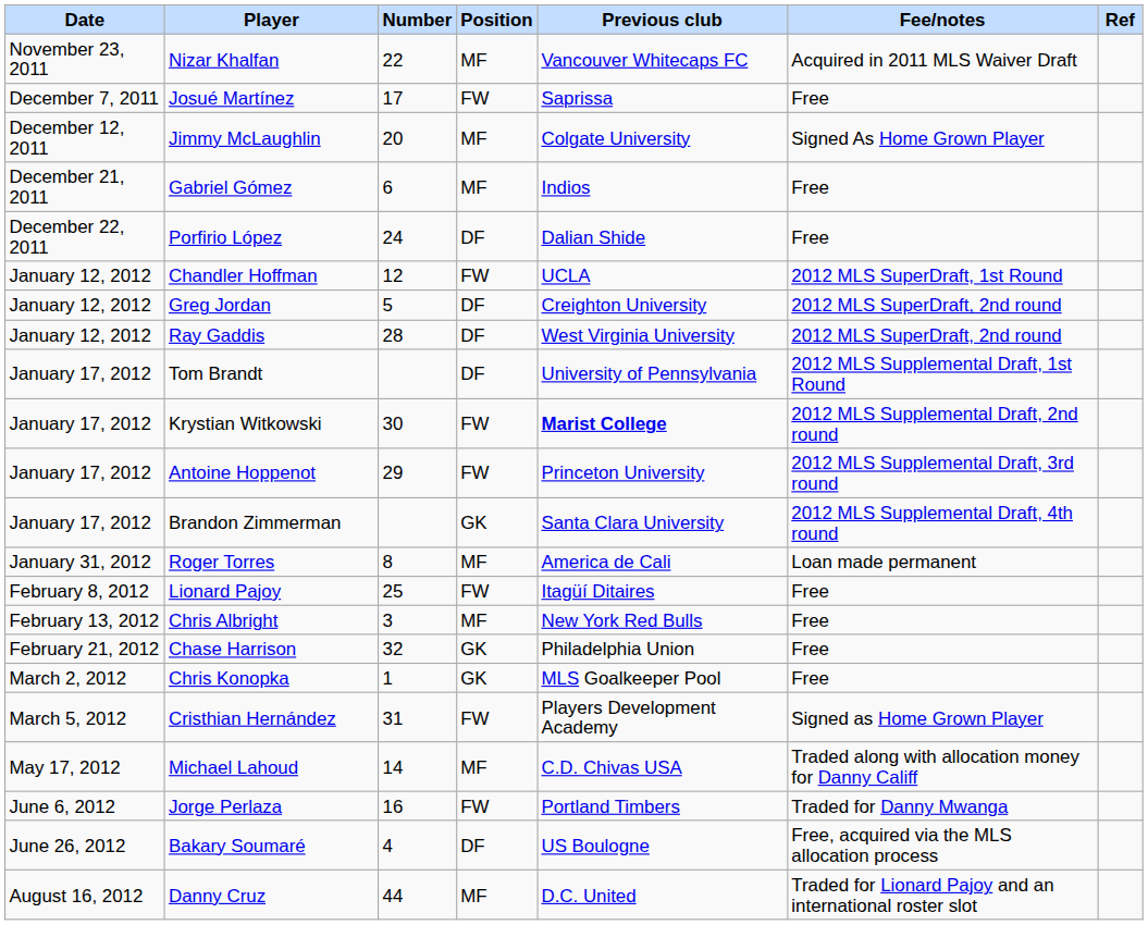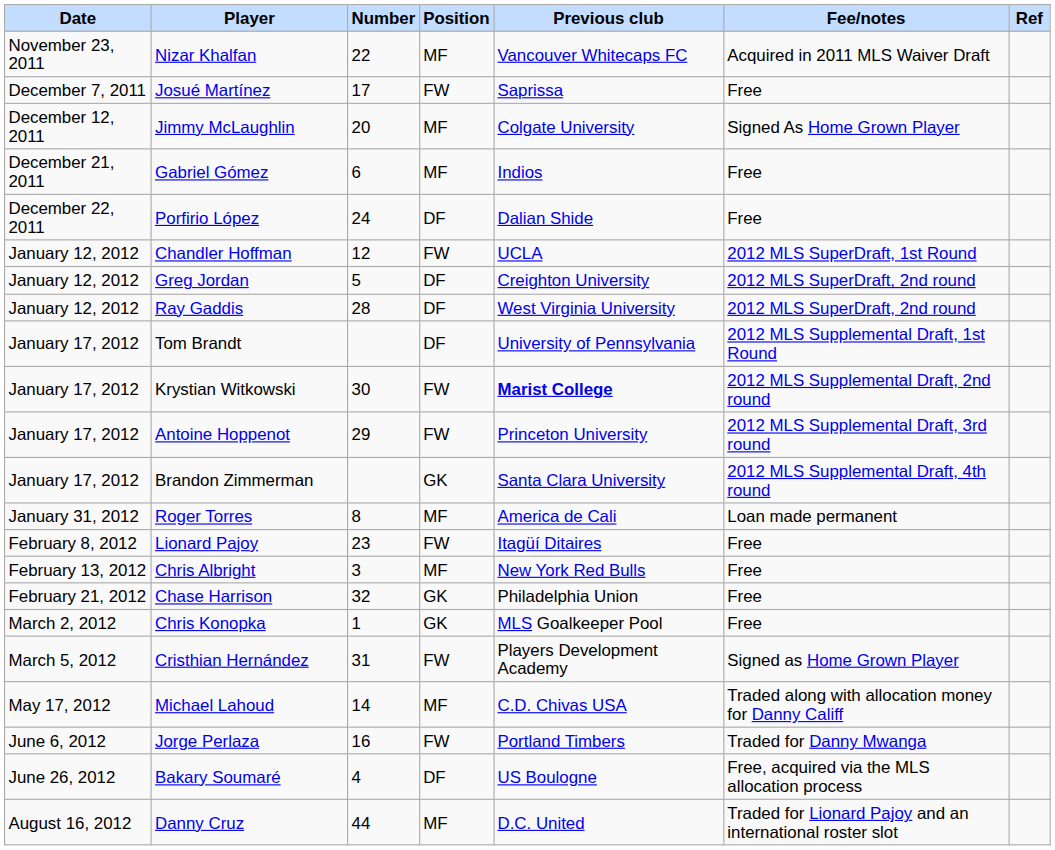 <table class="wikitable" style="text-align:left; font-size:95%;">
 <tr>
 <th style="background:#c2ddff; width:125px;">Date</th>
 <th style="background:#c2ddff; width:170px;">Player</th>
 <th style="background:#c2ddff; width:50px;">Number</th>
 <th style="background:#c2ddff; width:50px;">Position</th>
 <th style="background:#c2ddff; width:200px;">Previous club</th>
 <th style="background:#c2ddff; width:250px;">Fee/notes</th>
 <th style="background:#c2ddff; width:30px;">Ref</th>
 </tr>
 <tr>
 <td>November 23, 2011</td>
 <td> <a href='#'>Nizar Khalfan</a></td>
 <td>22</td>
 <td>MF</td>
 <td> <a href='#'>Vancouver Whitecaps FC</a></td>
 <td>Acquired in 2011 MLS Waiver Draft</td>
 <td></td>
 </tr>
 <tr>
 <td>December 7, 2011</td>
 <td> <a href='#'>Josué Martínez</a></td>
 <td>17</td>
 <td>FW</td>
 <td> <a href='#'>Saprissa</a></td>
 <td>Free</td>
 <td></td>
 </tr>
 <tr>
 <td>December 12, 2011</td>
 <td> <a href='#'>Jimmy McLaughlin</a></td>
 <td>20</td>
 <td>MF</td>
 <td> <a href='#'>Colgate University</a></td>
 <td>Signed As <a href='#'>Home Grown Player</a></td>
 <td></td>
 </tr>
 <tr>
 <td>December 21, 2011</td>
 <td> <a href='#'>Gabriel Gómez</a></td>
 <td>6</td>
 <td>MF</td>
 <td> <a href='#'>Indios</a></td>
 <td>Free</td>
 <td></td>
 </tr>
 <tr>
 <td>December 22, 2011</td>
 <td> <a href='#'>Porfirio López</a></td>
 <td>24</td>
 <td>DF</td>
 <td> <a href='#'>Dalian Shide</a></td>
 <td>Free</td>
 <td></td>
 </tr>
 <tr>
 <td>January 12, 2012</td>
 <td> <a href='#'>Chandler Hoffman</a></td>
 <td>12</td>
 <td>FW</td>
 <td> <a href='#'>UCLA</a></td>
 <td><a href='#'>2012 MLS SuperDraft, 1st Round</a></td>
 <td></td>
 </tr>
 <tr>
 <td>January 12, 2012</td>
 <td> <a href='#'>Greg Jordan</a></td>
 <td>5</td>
 <td>DF</td>
 <td> <a href='#'>Creighton University</a></td>
 <td><a href='#'>2012 MLS SuperDraft, 2nd round</a></td>
 <td></td>
 </tr>
 <tr>
 <td>January 12, 2012</td>
 <td> <a href='#'>Ray Gaddis</a></td>
 <td>28</td>
 <td>DF</td>
 <td> <a href='#'>West Virginia University</a></td>
 <td><a href='#'>2012 MLS SuperDraft, 2nd round</a></td>
 <td></td>
 </tr>
 <tr>
 <td>January 17, 2012</td>
 <td> Tom Brandt</td>
 <td></td>
 <td>DF</td>
 <td> <a href='#'>University of Pennsylvania</a></td>
 <td><a href='#'>2012 MLS Supplemental Draft, 1st Round</a></td>
 <td></td>
 </tr>
 <tr>
 <td>January 17, 2012</td>
 <td> Krystian Witkowski</td>
 <td>30</td>
 <td>FW</td>
 <td><strong> <a href='#'>Marist College</a></strong></td>
 <td><a href='#'>2012 MLS Supplemental Draft, 2nd round</a></td>
 <td></td>
 </tr>
 <tr>
 <td>January 17, 2012</td>
 <td> <a href='#'>Antoine Hoppenot</a></td>
 <td>29</td>
 <td>FW</td>
 <td> <a href='#'>Princeton University</a></td>
 <td><a href='#'>2012 MLS Supplemental Draft, 3rd round</a></td>
 <td></td>
 </tr>
 <tr>
 <td>January 17, 2012</td>
 <td> Brandon Zimmerman</td>
 <td></td>
 <td>GK</td>
 <td> <a href='#'>Santa Clara University</a></td>
 <td><a href='#'>2012 MLS Supplemental Draft, 4th round</a></td>
 <td></td>
 </tr>
 <tr>
 <td>January 31, 2012</td>
 <td> <a href='#'>Roger Torres</a></td>
 <td>8</td>
 <td>MF</td>
 <td> <a href='#'>America de Cali</a></td>
 <td>Loan made permanent</td>
 <td></td>
 </tr>
 <tr>
 <td>February 8, 2012</td>
 <td> <a href='#'>Lionard Pajoy</a></td>
-<td>25</td>
+<td>23</td>
 <td>FW</td>
 <td> <a href='#'>Itagüí Ditaires</a></td>
 <td>Free</td>
 <td></td>
 </tr>
 <tr>
 <td>February 13, 2012</td>
 <td> <a href='#'>Chris Albright</a></td>
 <td>3</td>
 <td>MF</td>
 <td> <a href='#'>New York Red Bulls</a></td>
 <td>Free</td>
 <td></td>
 </tr>
 <tr>
 <td>February 21, 2012</td>
 <td> <a href='#'>Chase Harrison</a></td>
 <td>32</td>
 <td>GK</td>
 <td> Philadelphia Union</td>
 <td>Free</td>
 <td></td>
 </tr>
 <tr>
 <td>March 2, 2012</td>
 <td> <a href='#'>Chris Konopka</a></td>
 <td>1</td>
 <td>GK</td>
 <td> <a href='#'>MLS</a> Goalkeeper Pool</td>
 <td>Free</td>
 <td></td>
 </tr>
 <tr>
 <td>March 5, 2012</td>
 <td> <a href='#'>Cristhian Hernández</a></td>
 <td>31</td>
 <td>FW</td>
 <td> Players Development Academy</td>
 <td>Signed as <a href='#'>Home Grown Player</a></td>
 <td></td>
 </tr>
 <tr>
 <td>May 17, 2012</td>
 <td> <a href='#'>Michael Lahoud</a></td>
 <td>14</td>
 <td>MF</td>
 <td> <a href='#'>C.D. Chivas USA</a></td>
 <td>Traded along with allocation money for <a href='#'>Danny Califf</a></td>
 <td></td>
 </tr>
 <tr>
 <td>June 6, 2012</td>
 <td> <a href='#'>Jorge Perlaza</a></td>
 <td>16</td>
 <td>FW</td>
 <td> <a href='#'>Portland Timbers</a></td>
 <td>Traded for <a href='#'>Danny Mwanga</a></td>
 <td></td>
 </tr>
 <tr>
 <td>June 26, 2012</td>
 <td> <a href='#'>Bakary Soumaré</a></td>
 <td>4</td>
 <td>DF</td>
 <td> <a href='#'>US Boulogne</a></td>
 <td>Free, acquired via the MLS allocation process</td>
 <td></td>
 </tr>
 <tr>
 <td>August 16, 2012</td>
 <td> <a href='#'>Danny Cruz</a></td>
 <td>44</td>
 <td>MF</td>
 <td> <a href='#'>D.C. United</a></td>
 <td>Traded for <a href='#'>Lionard Pajoy</a> and an international roster slot</td>
 <td></td>
 </tr>
 </table>
